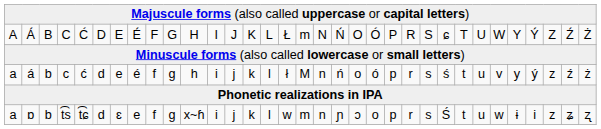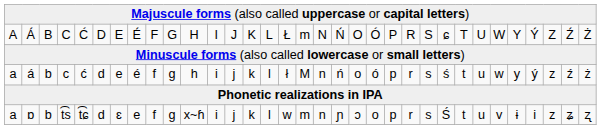 <table class="wikitable" style="text-align:center; margin-left: auto; margin-right: auto; border: none;">
 <tr>
 <td colspan="35" bgcolor="#EFEFEF"><strong><a href='#'>Majuscule forms</a></strong> (also called <strong>uppercase</strong> or <strong>capital letters</strong>)</td>
 </tr>
 <tr>
 <td width="15">A</td>
 <td width="15">Á</td>
 <td width="15">B</td>
 <td width="15">C</td>
 <td width="15">Ć</td>
 <td width="15">D</td>
 <td width="15">E</td>
 <td width="15">É</td>
 <td width="15">F</td>
 <td width="15">G</td>
 <td width="15">H</td>
 <td width="15">I</td>
 <td width="15">J</td>
 <td width="15">K</td>
 <td width="15">L</td>
 <td width="15">Ł</td>
 <td>m</td>
 <td width="15">N</td>
 <td width="15">Ń</td>
 <td width="15">O</td>
 <td width="15">Ó</td>
 <td width="15">P</td>
 <td width="15">R</td>
 <td width="15">S</td>
 <td>ɕ</td>
 <td width="15">T</td>
 <td width="15">U</td>
 <td width="15">W</td>
 <td width="15">Y</td>
 <td width="15">Ý</td>
 <td width="15">Z</td>
 <td width="15">Ź</td>
 <td width="15">Ż</td>
 </tr>
 <tr>
 <td colspan="35" bgcolor="#EFEFEF"><strong><a href='#'>Minuscule forms</a></strong> (also called <strong>lowercase</strong> or <strong>small letters</strong>)</td>
 </tr>
 <tr>
 <td>a</td>
 <td>á</td>
 <td>b</td>
 <td>c</td>
 <td>ć</td>
 <td>d</td>
 <td>e</td>
 <td>é</td>
 <td>f</td>
 <td>g</td>
 <td>h</td>
 <td>i</td>
 <td>j</td>
 <td>k</td>
 <td>l</td>
 <td>ł</td>
 <td width="15">M</td>
 <td>n</td>
 <td>ń</td>
 <td>o</td>
 <td>ó</td>
 <td>p</td>
 <td>r</td>
 <td>s</td>
 <td>ś</td>
 <td>t</td>
 <td>u</td>
-<td>v</td>
+<td>w</td>
 <td>y</td>
 <td>ý</td>
 <td>z</td>
 <td>ź</td>
 <td>ż</td>
 </tr>
 <tr>
 <td colspan="35" bgcolor="#EFEFEF"><strong>Phonetic realizations in IPA</strong></td>
 </tr>
 <tr>
 <td>a</td>
 <td>ɒ</td>
 <td>b</td>
 <td>t͡s</td>
 <td>t͡ɕ</td>
 <td>d</td>
 <td>ɛ</td>
 <td>e</td>
 <td>f</td>
 <td>g</td>
 <td>x~ɦ</td>
 <td>i</td>
 <td>j</td>
 <td>k</td>
 <td>l</td>
 <td>w</td>
 <td>m</td>
 <td>n</td>
 <td>ɲ</td>
 <td>ɔ</td>
 <td>o</td>
 <td>p</td>
 <td>r</td>
 <td>s</td>
 <td width="15">Ś</td>
 <td>t</td>
 <td>u</td>
-<td>w</td>
+<td>v</td>
 <td>ɨ</td>
 <td>i </td>
 <td>z</td>
 <td>ʑ</td>
 <td>ʐ</td>
 </tr>
 </table>
